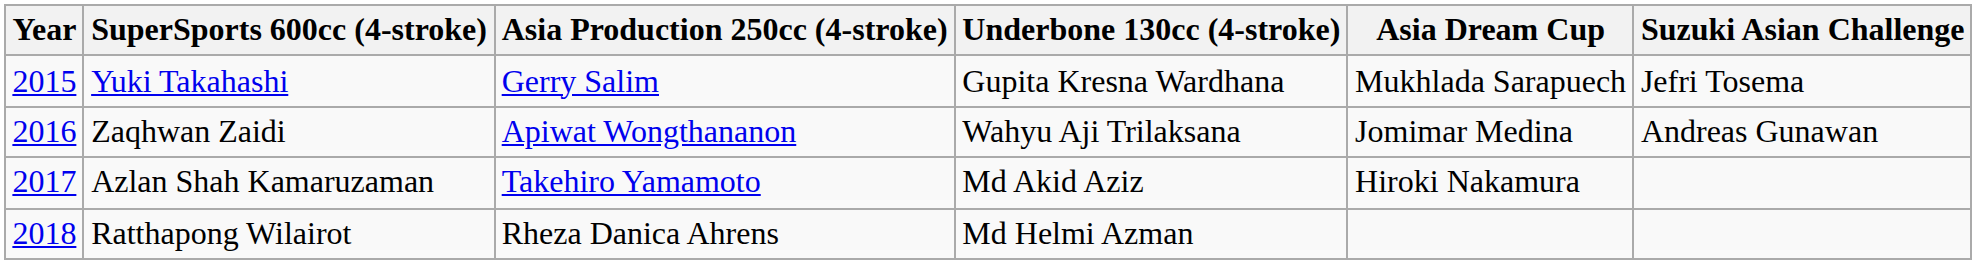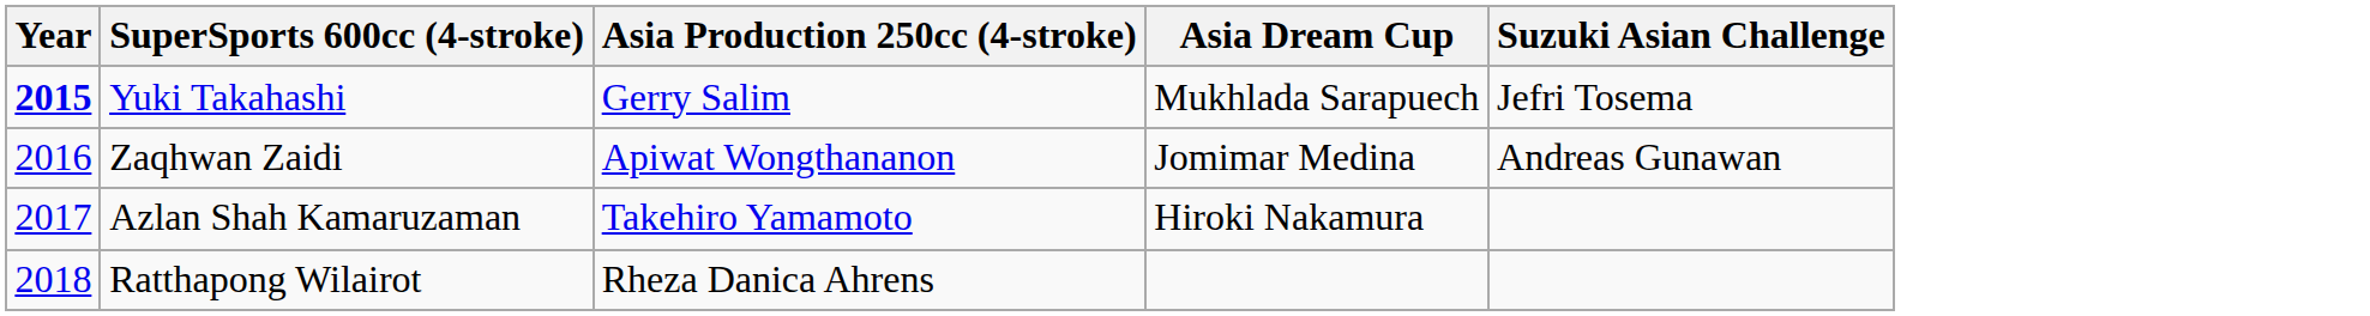 <table class="wikitable">
 <tr>
 <th>Year</th>
 <th>SuperSports 600cc (4-stroke)</th>
 <th>Asia Production 250cc (4-stroke)</th>
-<th>Underbone 130cc (4-stroke)</th>
 <th>Asia Dream Cup</th>
 <th>Suzuki Asian Challenge</th>
 </tr>
 <tr>
-<td><a href='#'>2015</a></td>
+<td><strong><a href='#'>2015</a></strong></td>
 <td> <a href='#'>Yuki Takahashi</a></td>
 <td> <a href='#'>Gerry Salim</a></td>
-<td> Gupita Kresna Wardhana</td>
 <td> Mukhlada Sarapuech</td>
 <td> Jefri Tosema</td>
 </tr>
 <tr>
 <td><a href='#'>2016</a></td>
 <td> Zaqhwan Zaidi</td>
 <td> <a href='#'>Apiwat Wongthananon</a></td>
-<td> Wahyu Aji Trilaksana</td>
 <td> Jomimar Medina</td>
 <td> Andreas Gunawan</td>
 </tr>
 <tr>
 <td><a href='#'>2017</a></td>
 <td> Azlan Shah Kamaruzaman</td>
 <td> <a href='#'>Takehiro Yamamoto</a></td>
-<td> Md Akid Aziz</td>
 <td> Hiroki Nakamura</td>
 <td></td>
 </tr>
 <tr>
 <td><a href='#'>2018</a></td>
 <td> Ratthapong Wilairot</td>
 <td> Rheza Danica Ahrens</td>
-<td> Md Helmi Azman</td>
 <td></td>
 <td></td>
 </tr>
 </table>
